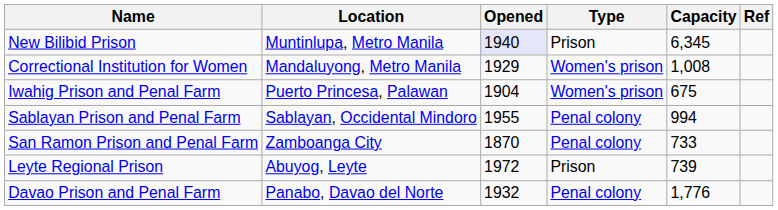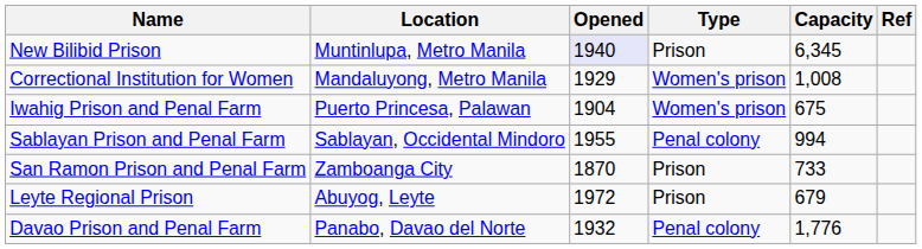 <table class="wikitable sortable">
 <tr>
 <th>Name</th>
 <th>Location</th>
 <th>Opened</th>
 <th>Type</th>
 <th>Capacity</th>
 <th>Ref</th>
 </tr>
 <tr>
 <td><a href='#'>New Bilibid Prison</a></td>
 <td><a href='#'>Muntinlupa</a>, <a href='#'>Metro Manila</a></td>
 <td style="background: lavender;">1940</td>
 <td>Prison</td>
 <td>6,345</td>
 <td></td>
 </tr>
 <tr>
 <td><a href='#'>Correctional Institution for Women</a></td>
 <td><a href='#'>Mandaluyong</a>, <a href='#'>Metro Manila</a></td>
 <td>1929</td>
 <td><a href='#'>Women's prison</a></td>
 <td>1,008</td>
 <td></td>
 </tr>
 <tr>
 <td><a href='#'>Iwahig Prison and Penal Farm</a></td>
 <td><a href='#'>Puerto Princesa</a>,  <a href='#'>Palawan</a></td>
 <td>1904</td>
 <td><a href='#'>Women's prison</a></td>
 <td>675</td>
 <td></td>
 </tr>
 <tr>
 <td><a href='#'>Sablayan Prison and Penal Farm</a></td>
 <td><a href='#'>Sablayan</a>,  <a href='#'>Occidental Mindoro</a></td>
 <td>1955</td>
 <td><a href='#'>Penal colony</a></td>
 <td>994</td>
 <td></td>
 </tr>
 <tr>
 <td><a href='#'>San Ramon Prison and Penal Farm</a></td>
 <td><a href='#'>Zamboanga City</a></td>
 <td>1870</td>
-<td><a href='#'>Penal colony</a></td>
+<td>Prison</td>
 <td>733</td>
 <td></td>
 </tr>
 <tr>
 <td><a href='#'>Leyte Regional Prison</a></td>
 <td><a href='#'>Abuyog</a>, <a href='#'>Leyte</a></td>
 <td>1972</td>
 <td>Prison</td>
-<td>739</td>
+<td>679</td>
 <td></td>
 </tr>
 <tr>
 <td><a href='#'>Davao Prison and Penal Farm</a></td>
 <td><a href='#'>Panabo</a>, <a href='#'>Davao del Norte</a></td>
 <td>1932</td>
 <td><a href='#'>Penal colony</a></td>
 <td>1,776</td>
 <td></td>
 </tr>
 </table>
